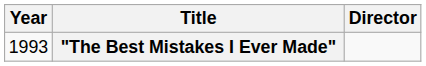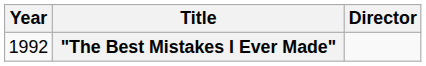 <table class="wikitable plainrowheaders">
 <tr>
 <th>Year</th>
 <th style="width:16em;">Title</th>
 <th>Director</th>
 </tr>
 <tr>
-<td>1993</td>
+<td>1992</td>
 <th scope="row">"The Best Mistakes I Ever Made"</th>
 <td></td>
 </tr>
 </table>
